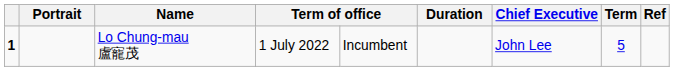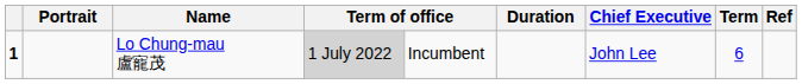 <table class="wikitable"  style="text-align:left">
 <tr>
 <th width=10px></th>
 <th width=80px>Portrait</th>
 <th width=180px>Name</th>
 <th width=180px colspan=2>Term of office</th>
 <th width=80px>Duration</th>
 <th width=120px><a href='#'>Chief Executive</a></th>
 <th>Term</th>
 <th>Ref</th>
 </tr>
 <tr>
 <td bgcolor=><strong>1</strong></td>
 <td></td>
 <td><a href='#'>Lo Chung-mau</a><br>盧寵茂</td>
-<td>1 July 2022</td>
+<td style="background: lightgrey;">1 July 2022</td>
 <td>Incumbent</td>
 <td></td>
 <td><a href='#'>John Lee</a><br></td>
-<td align=center><a href='#'>5</a></td>
+<td align=center><a href='#'>6</a></td>
 <td></td>
 </tr>
 </table>
